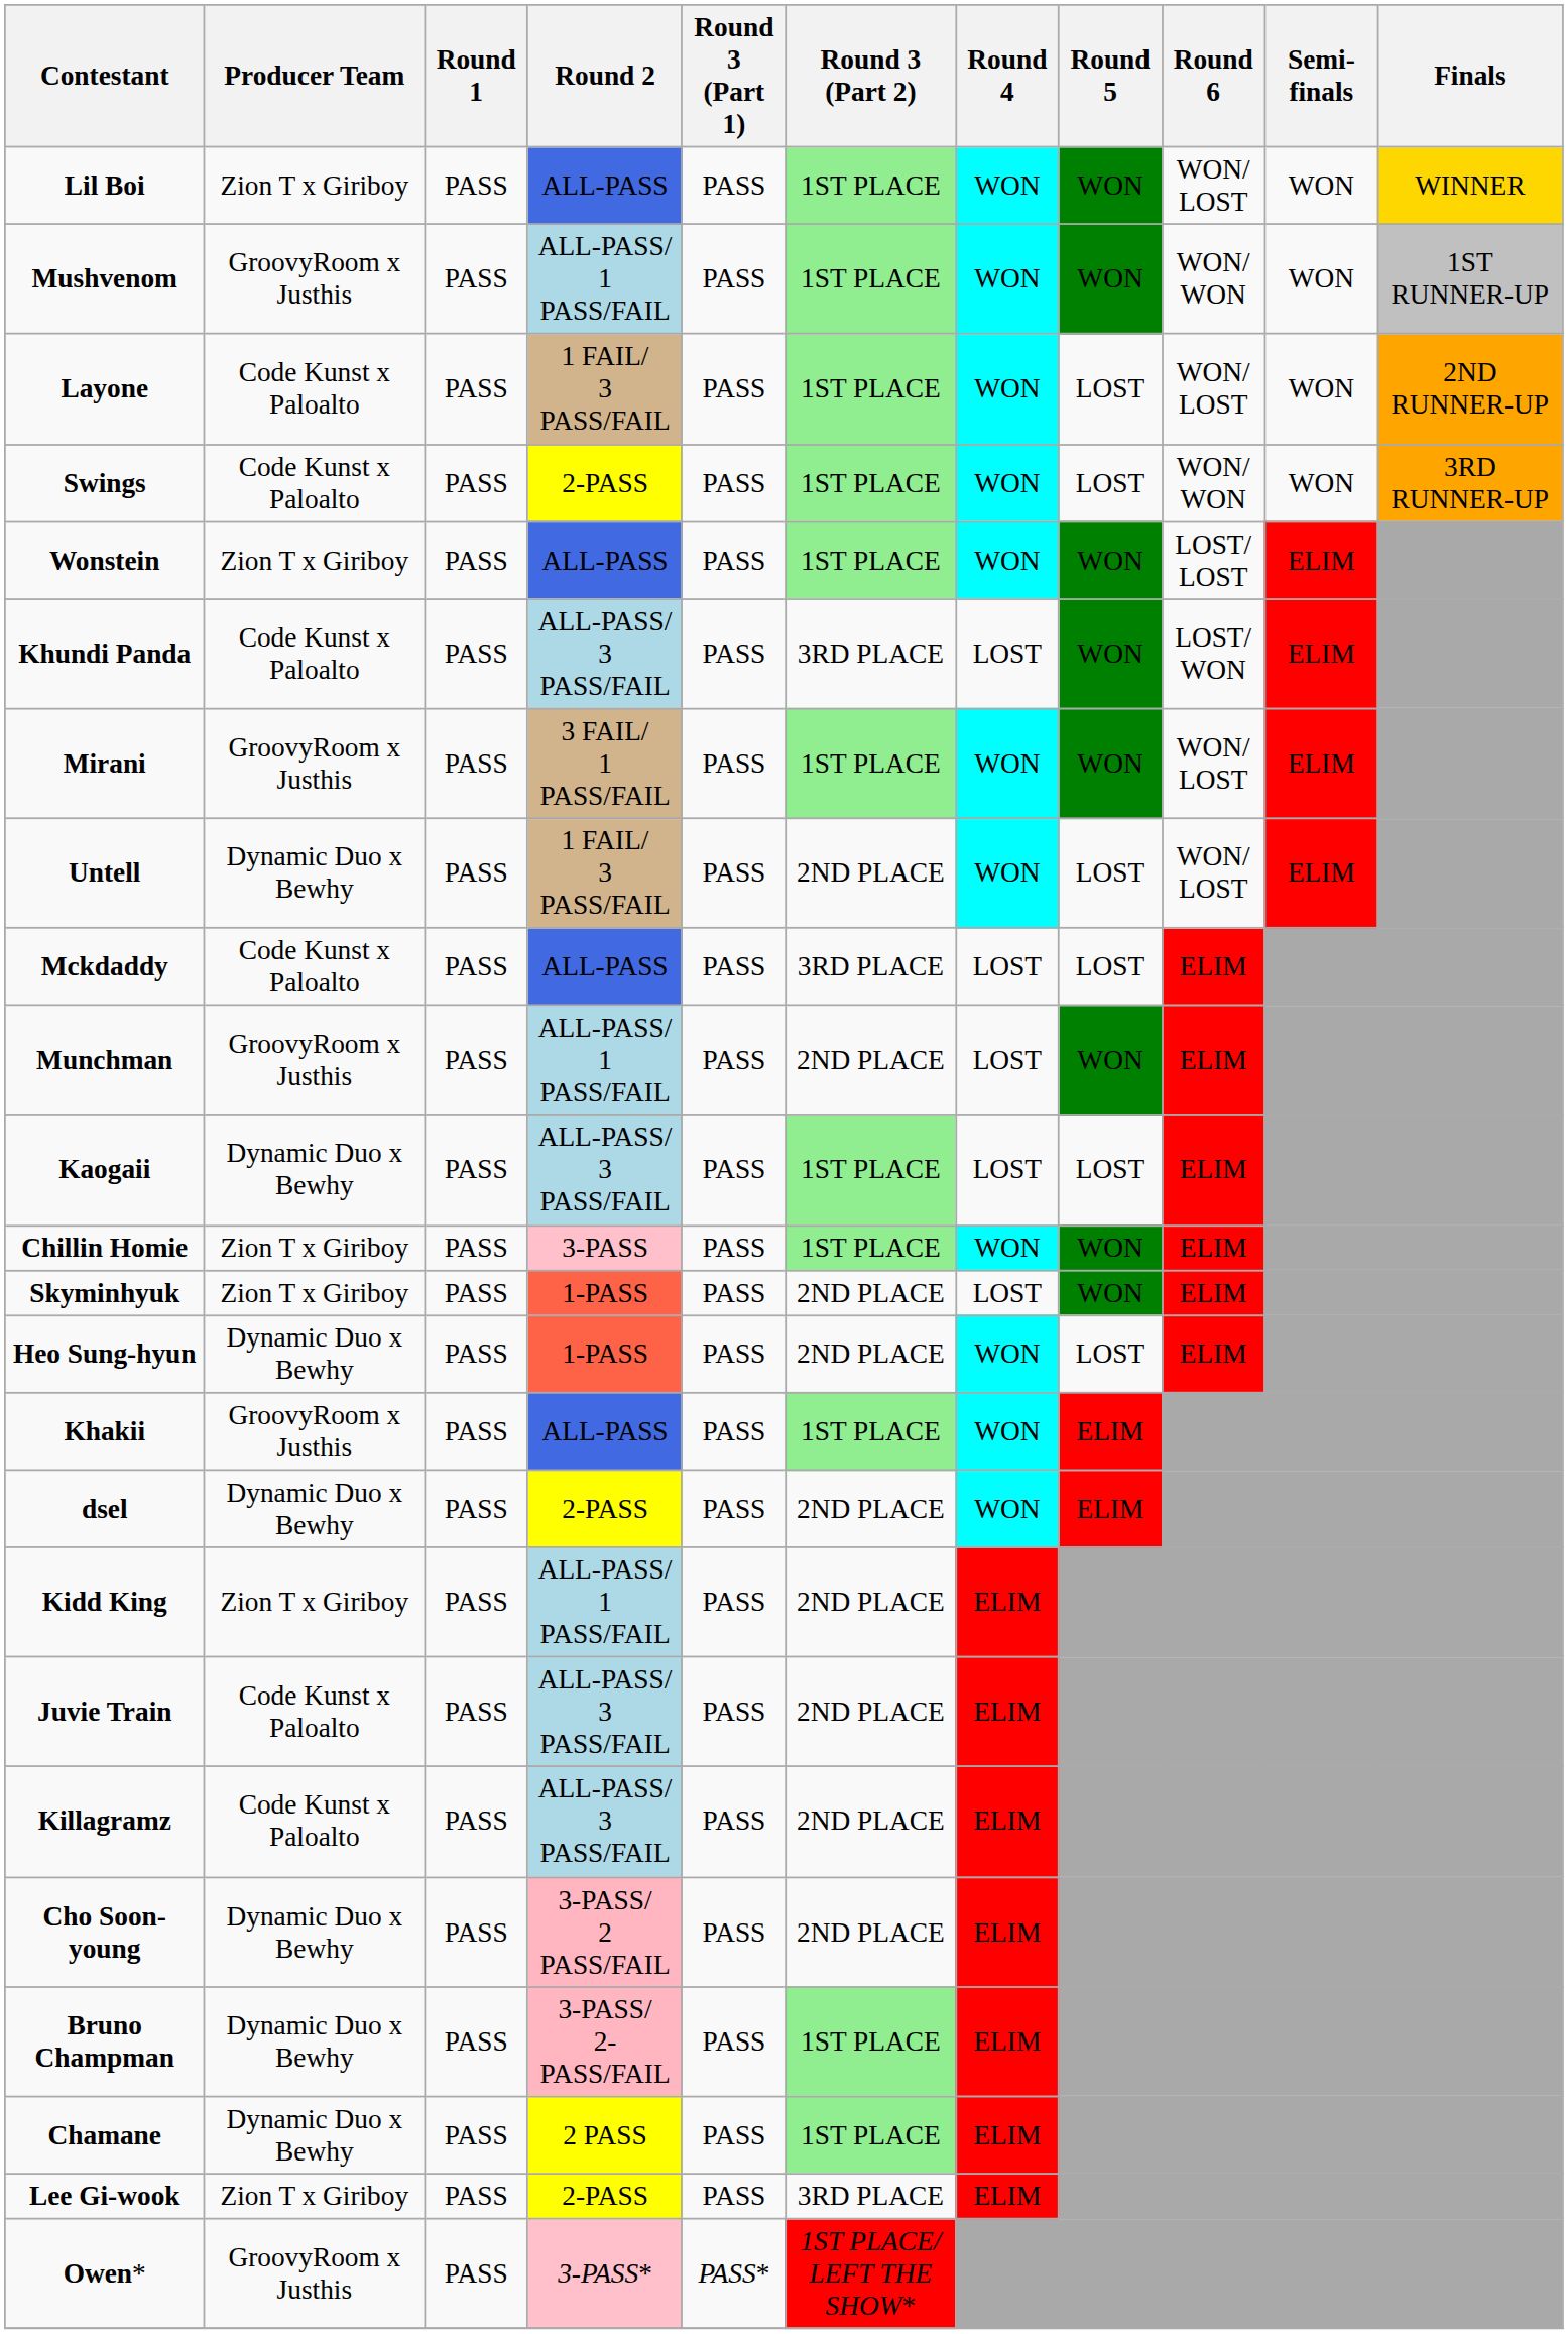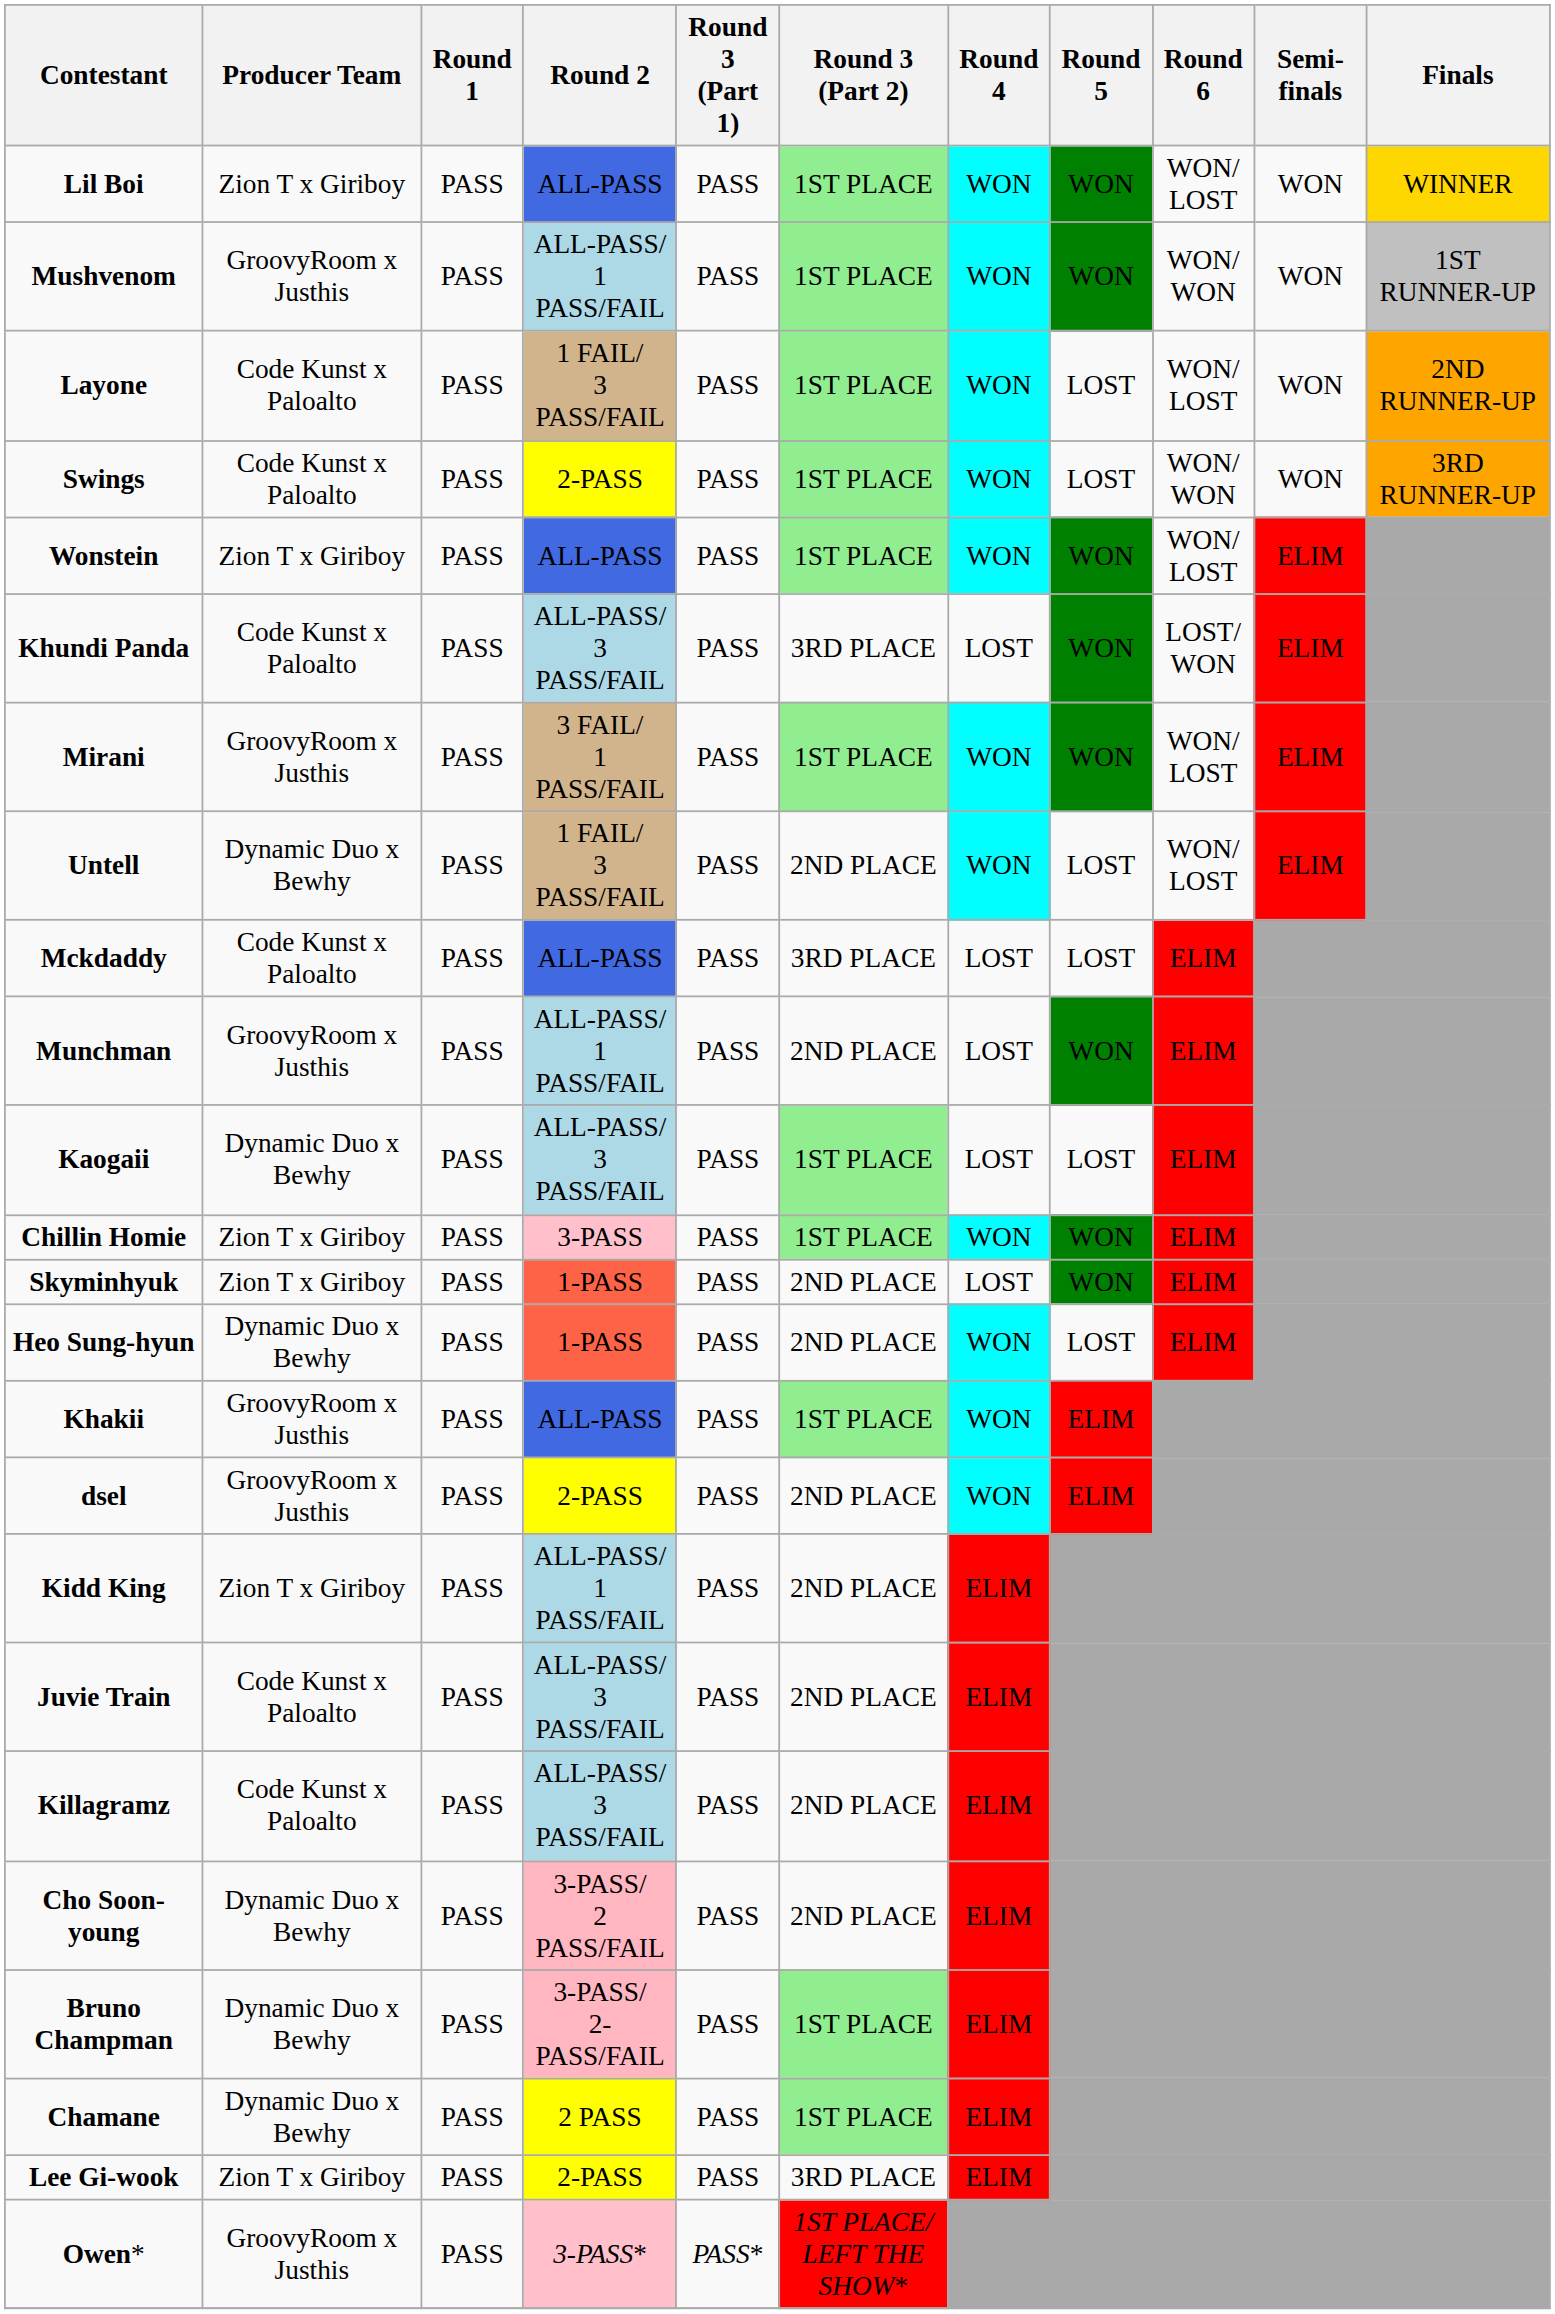 <table class="wikitable" border="2" style="text-align:center;font-size:96%">
 <tr>
 <th>Contestant</th>
 <th>Producer Team</th>
 <th>Round 1</th>
 <th>Round 2</th>
 <th>Round 3 <br> (Part 1)</th>
 <th>Round 3 <br> (Part 2)</th>
 <th>Round 4</th>
 <th>Round 5</th>
 <th>Round 6</th>
 <th>Semi-finals</th>
 <th>Finals</th>
 </tr>
 <tr>
 <td><strong>Lil Boi</strong></td>
 <td>Zion T x Giriboy</td>
 <td>PASS</td>
 <td style="background:royalblue">ALL-PASS</td>
 <td>PASS</td>
 <td style="background:lightgreen">1ST PLACE</td>
 <td style="background:aqua">WON</td>
 <td style="background:green">WON</td>
 <td>WON/<br>LOST</td>
 <td>WON</td>
 <td style="background:gold">WINNER</td>
 </tr>
 <tr>
 <td><strong>Mushvenom</strong></td>
 <td>GroovyRoom x Justhis</td>
 <td>PASS</td>
 <td style="background:lightblue">ALL-PASS/<br> 1 PASS/FAIL</td>
 <td>PASS</td>
 <td style="background:lightgreen">1ST PLACE</td>
 <td style="background:aqua">WON</td>
 <td style="background:green">WON</td>
 <td>WON/<br>WON</td>
 <td>WON</td>
 <td style="background:silver">1ST RUNNER-UP</td>
 </tr>
 <tr>
 <td><strong>Layone</strong></td>
 <td>Code Kunst x Paloalto</td>
 <td>PASS</td>
 <td style="background:tan">1 FAIL/<br>3 PASS/FAIL</td>
 <td>PASS</td>
 <td style="background:lightgreen">1ST PLACE</td>
 <td style="background:aqua">WON</td>
 <td>LOST</td>
 <td>WON/<br>LOST</td>
 <td>WON</td>
 <td style="background:orange">2ND RUNNER-UP</td>
 </tr>
 <tr>
 <td><strong>Swings</strong></td>
 <td>Code Kunst x Paloalto</td>
 <td>PASS</td>
 <td style="background:yellow">2-PASS</td>
 <td>PASS</td>
 <td style="background:lightgreen">1ST PLACE</td>
 <td style="background:aqua">WON</td>
 <td>LOST</td>
 <td>WON/<br>WON</td>
 <td>WON</td>
 <td style="background:orange">3RD RUNNER-UP</td>
 </tr>
 <tr>
 <td><strong>Wonstein</strong></td>
 <td>Zion T x Giriboy</td>
 <td>PASS</td>
 <td style="background:royalblue">ALL-PASS</td>
 <td>PASS</td>
 <td style="background:lightgreen">1ST PLACE</td>
 <td style="background:aqua">WON</td>
 <td style="background:green">WON</td>
-<td>LOST/<br>LOST</td>
+<td>WON/<br>LOST</td>
 <td style="background:red">ELIM</td>
 <td bgcolor="darkgray" colspan="1"></td>
 </tr>
 <tr>
 <td><strong>Khundi Panda</strong></td>
 <td>Code Kunst x Paloalto</td>
 <td>PASS</td>
 <td style="background:lightblue">ALL-PASS/<br>3 PASS/FAIL</td>
 <td>PASS</td>
 <td>3RD PLACE</td>
 <td>LOST</td>
 <td style="background:green">WON</td>
 <td>LOST/<br>WON</td>
 <td style="background:red">ELIM</td>
 <td bgcolor="darkgray" colspan="1"></td>
 </tr>
 <tr>
 <td><strong>Mirani</strong></td>
 <td>GroovyRoom x Justhis</td>
 <td>PASS</td>
 <td style="background:tan">3 FAIL/<br>1 PASS/FAIL</td>
 <td>PASS</td>
 <td style="background:lightgreen">1ST PLACE</td>
 <td style="background:aqua">WON</td>
 <td style="background:green">WON</td>
 <td>WON/<br>LOST</td>
 <td style="background:red">ELIM</td>
 <td bgcolor="darkgray" colspan="1"></td>
 </tr>
 <tr>
 <td><strong>Untell</strong></td>
 <td>Dynamic Duo x Bewhy</td>
 <td>PASS</td>
 <td style="background:tan">1 FAIL/<br>3 PASS/FAIL</td>
 <td>PASS</td>
 <td>2ND PLACE</td>
 <td style="background:aqua">WON</td>
 <td>LOST</td>
 <td>WON/<br>LOST</td>
 <td style="background:red">ELIM</td>
 <td bgcolor="darkgray" colspan="1"></td>
 </tr>
 <tr>
 <td><strong>Mckdaddy</strong></td>
 <td>Code Kunst x Paloalto</td>
 <td>PASS</td>
 <td style="background:royalblue">ALL-PASS</td>
 <td>PASS</td>
 <td>3RD PLACE</td>
 <td>LOST</td>
 <td>LOST</td>
 <td style="background:red">ELIM</td>
 <td bgcolor="darkgray" colspan="2"></td>
 </tr>
 <tr>
 <td><strong>Munchman</strong></td>
 <td>GroovyRoom x Justhis</td>
 <td>PASS</td>
 <td style="background:lightblue">ALL-PASS/<br>1 PASS/FAIL</td>
 <td>PASS</td>
 <td>2ND PLACE</td>
 <td>LOST</td>
 <td style="background:green">WON</td>
 <td style="background:red">ELIM</td>
 <td bgcolor="darkgray" colspan="2"></td>
 </tr>
 <tr>
 <td><strong>Kaogaii</strong></td>
 <td>Dynamic Duo x Bewhy</td>
 <td>PASS</td>
 <td style="background:lightblue">ALL-PASS/<br>3 PASS/FAIL</td>
 <td>PASS</td>
 <td style="background:lightgreen">1ST PLACE</td>
 <td>LOST</td>
 <td>LOST</td>
 <td style="background:red">ELIM</td>
 <td bgcolor="darkgray" colspan="2"></td>
 </tr>
 <tr>
 <td><strong>Chillin Homie</strong></td>
 <td>Zion T x Giriboy</td>
 <td>PASS</td>
 <td style="background:pink">3-PASS</td>
 <td>PASS</td>
 <td style="background:lightgreen">1ST PLACE</td>
 <td style="background:aqua">WON</td>
 <td style="background:green">WON</td>
 <td style="background:red">ELIM</td>
 <td bgcolor="darkgray" colspan="2"></td>
 </tr>
 <tr>
 <td><strong>Skyminhyuk</strong></td>
 <td>Zion T x Giriboy</td>
 <td>PASS</td>
 <td style="background:tomato">1-PASS</td>
 <td>PASS</td>
 <td>2ND PLACE</td>
 <td>LOST</td>
 <td style="background:green">WON</td>
 <td style="background:red">ELIM</td>
 <td bgcolor="darkgray" colspan="2"></td>
 </tr>
 <tr>
 <td><strong>Heo Sung-hyun</strong></td>
 <td>Dynamic Duo x Bewhy</td>
 <td>PASS</td>
 <td style="background:tomato">1-PASS</td>
 <td>PASS</td>
 <td>2ND PLACE</td>
 <td style="background:aqua">WON</td>
 <td>LOST</td>
 <td style="background:red">ELIM</td>
 <td bgcolor="darkgray" colspan="2"></td>
 </tr>
 <tr>
 <td><strong>Khakii</strong></td>
 <td>GroovyRoom x Justhis</td>
 <td>PASS</td>
 <td style="background:royalblue">ALL-PASS</td>
 <td>PASS</td>
 <td style="background:lightgreen">1ST PLACE</td>
 <td style="background:aqua">WON</td>
 <td style="background:red">ELIM</td>
 <td bgcolor="darkgray" colspan="3"></td>
 </tr>
 <tr>
 <td><strong>dsel</strong></td>
-<td>Dynamic Duo x Bewhy</td>
+<td>GroovyRoom x Justhis</td>
 <td>PASS</td>
 <td style="background:yellow">2-PASS</td>
 <td>PASS</td>
 <td>2ND PLACE</td>
 <td style="background:aqua">WON</td>
 <td style="background:red">ELIM</td>
 <td bgcolor="darkgray" colspan="3"></td>
 </tr>
 <tr>
 <td><strong>Kidd King</strong></td>
 <td>Zion T x Giriboy</td>
 <td>PASS</td>
 <td style="background:lightblue">ALL-PASS/<br>1 PASS/FAIL</td>
 <td>PASS</td>
 <td>2ND PLACE</td>
 <td style="background:red">ELIM</td>
 <td bgcolor="darkgray" colspan="4"></td>
 </tr>
 <tr>
 <td><strong>Juvie Train</strong></td>
 <td>Code Kunst x Paloalto</td>
 <td>PASS</td>
 <td style="background:lightblue">ALL-PASS/<br>3 PASS/FAIL</td>
 <td>PASS</td>
 <td>2ND PLACE</td>
 <td style="background:red">ELIM</td>
 <td bgcolor="darkgray" colspan="4"></td>
 </tr>
 <tr>
 <td><strong>Killagramz</strong></td>
 <td>Code Kunst x Paloalto</td>
 <td>PASS</td>
 <td style="background:lightblue">ALL-PASS/<br>3 PASS/FAIL</td>
 <td>PASS</td>
 <td>2ND PLACE</td>
 <td style="background:red">ELIM</td>
 <td bgcolor="darkgray" colspan="4"></td>
 </tr>
 <tr>
 <td><strong>Cho Soon-young</strong></td>
 <td>Dynamic Duo x Bewhy</td>
 <td>PASS</td>
 <td style="background:lightpink">3-PASS/<br>2 PASS/FAIL</td>
 <td>PASS</td>
 <td>2ND PLACE</td>
 <td style="background:red">ELIM</td>
 <td bgcolor="darkgray" colspan="4"></td>
 </tr>
 <tr>
 <td><strong>Bruno Champman</strong></td>
 <td>Dynamic Duo x Bewhy</td>
 <td>PASS</td>
 <td style="background:lightpink">3-PASS/<br>2-PASS/FAIL</td>
 <td>PASS</td>
 <td style="background:lightgreen">1ST PLACE</td>
 <td style="background:red">ELIM</td>
 <td bgcolor="darkgray" colspan="4"></td>
 </tr>
 <tr>
 <td><strong>Chamane</strong></td>
 <td>Dynamic Duo x Bewhy</td>
 <td>PASS</td>
 <td style="background:yellow">2 PASS</td>
 <td>PASS</td>
 <td style="background:lightgreen">1ST PLACE</td>
 <td style="background:red">ELIM</td>
 <td bgcolor="darkgray" colspan="4"></td>
 </tr>
 <tr>
 <td><strong>Lee Gi-wook</strong></td>
 <td>Zion T x Giriboy</td>
 <td>PASS</td>
 <td style="background:yellow">2-PASS</td>
 <td>PASS</td>
 <td>3RD PLACE</td>
 <td style="background:red">ELIM</td>
 <td bgcolor="darkgray" colspan="4"></td>
 </tr>
 <tr>
 <td><strong>Owen</strong>*</td>
 <td>GroovyRoom x Justhis</td>
 <td>PASS</td>
 <td style="background:pink"><em>3-PASS</em>*</td>
 <td><em>PASS</em>*</td>
 <td style="background:red"><em>1ST PLACE/<br>LEFT THE SHOW</em>*</td>
 <td bgcolor="darkgray" colspan="5"></td>
 </tr>
 <tr>
 </tr>
 </table>
